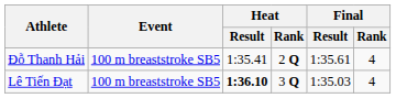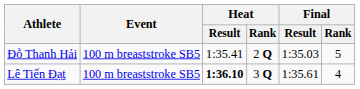 <table class="wikitable" style="font-size:90%">
 <tr>
 <th rowspan="2">Athlete</th>
 <th rowspan="2">Event</th>
 <th colspan="2">Heat</th>
 <th colspan="2">Final</th>
 </tr>
 <tr style="font-size:95%">
 <th>Result</th>
 <th>Rank</th>
 <th>Result</th>
 <th>Rank</th>
 </tr>
 <tr align="center">
 <td align="left"><a href='#'>Đỗ Thanh Hải</a></td>
 <td align="left"><a href='#'>100 m breaststroke SB5</a></td>
 <td>1:35.41</td>
 <td>2 <strong>Q</strong></td>
-<td>1:35.61</td>
-<td>4</td>
+<td>1:35.03</td>
+<td>5</td>
 </tr>
 <tr align="center">
 <td align="left"><a href='#'>Lê Tiến Đạt</a></td>
 <td align="left"><a href='#'>100 m breaststroke SB5</a></td>
 <td><strong>1:36.10</strong></td>
 <td>3 <strong>Q</strong></td>
-<td>1:35.03</td>
+<td>1:35.61</td>
 <td>4</td>
 </tr>
 </table>
